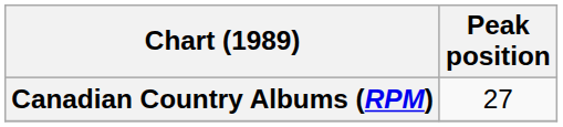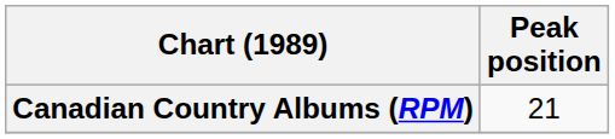 <table class="wikitable sortable plainrowheaders" style="text-align:center">
 <tr>
 <th scope="col">Chart (1989)</th>
 <th scope="col">Peak<br>position</th>
 </tr>
 <tr>
 <th scope="row">Canadian Country Albums (<em><a href='#'>RPM</a></em>)</th>
-<td>27</td>
+<td>21</td>
 </tr>
 <tr>
 </tr>
 </table>
